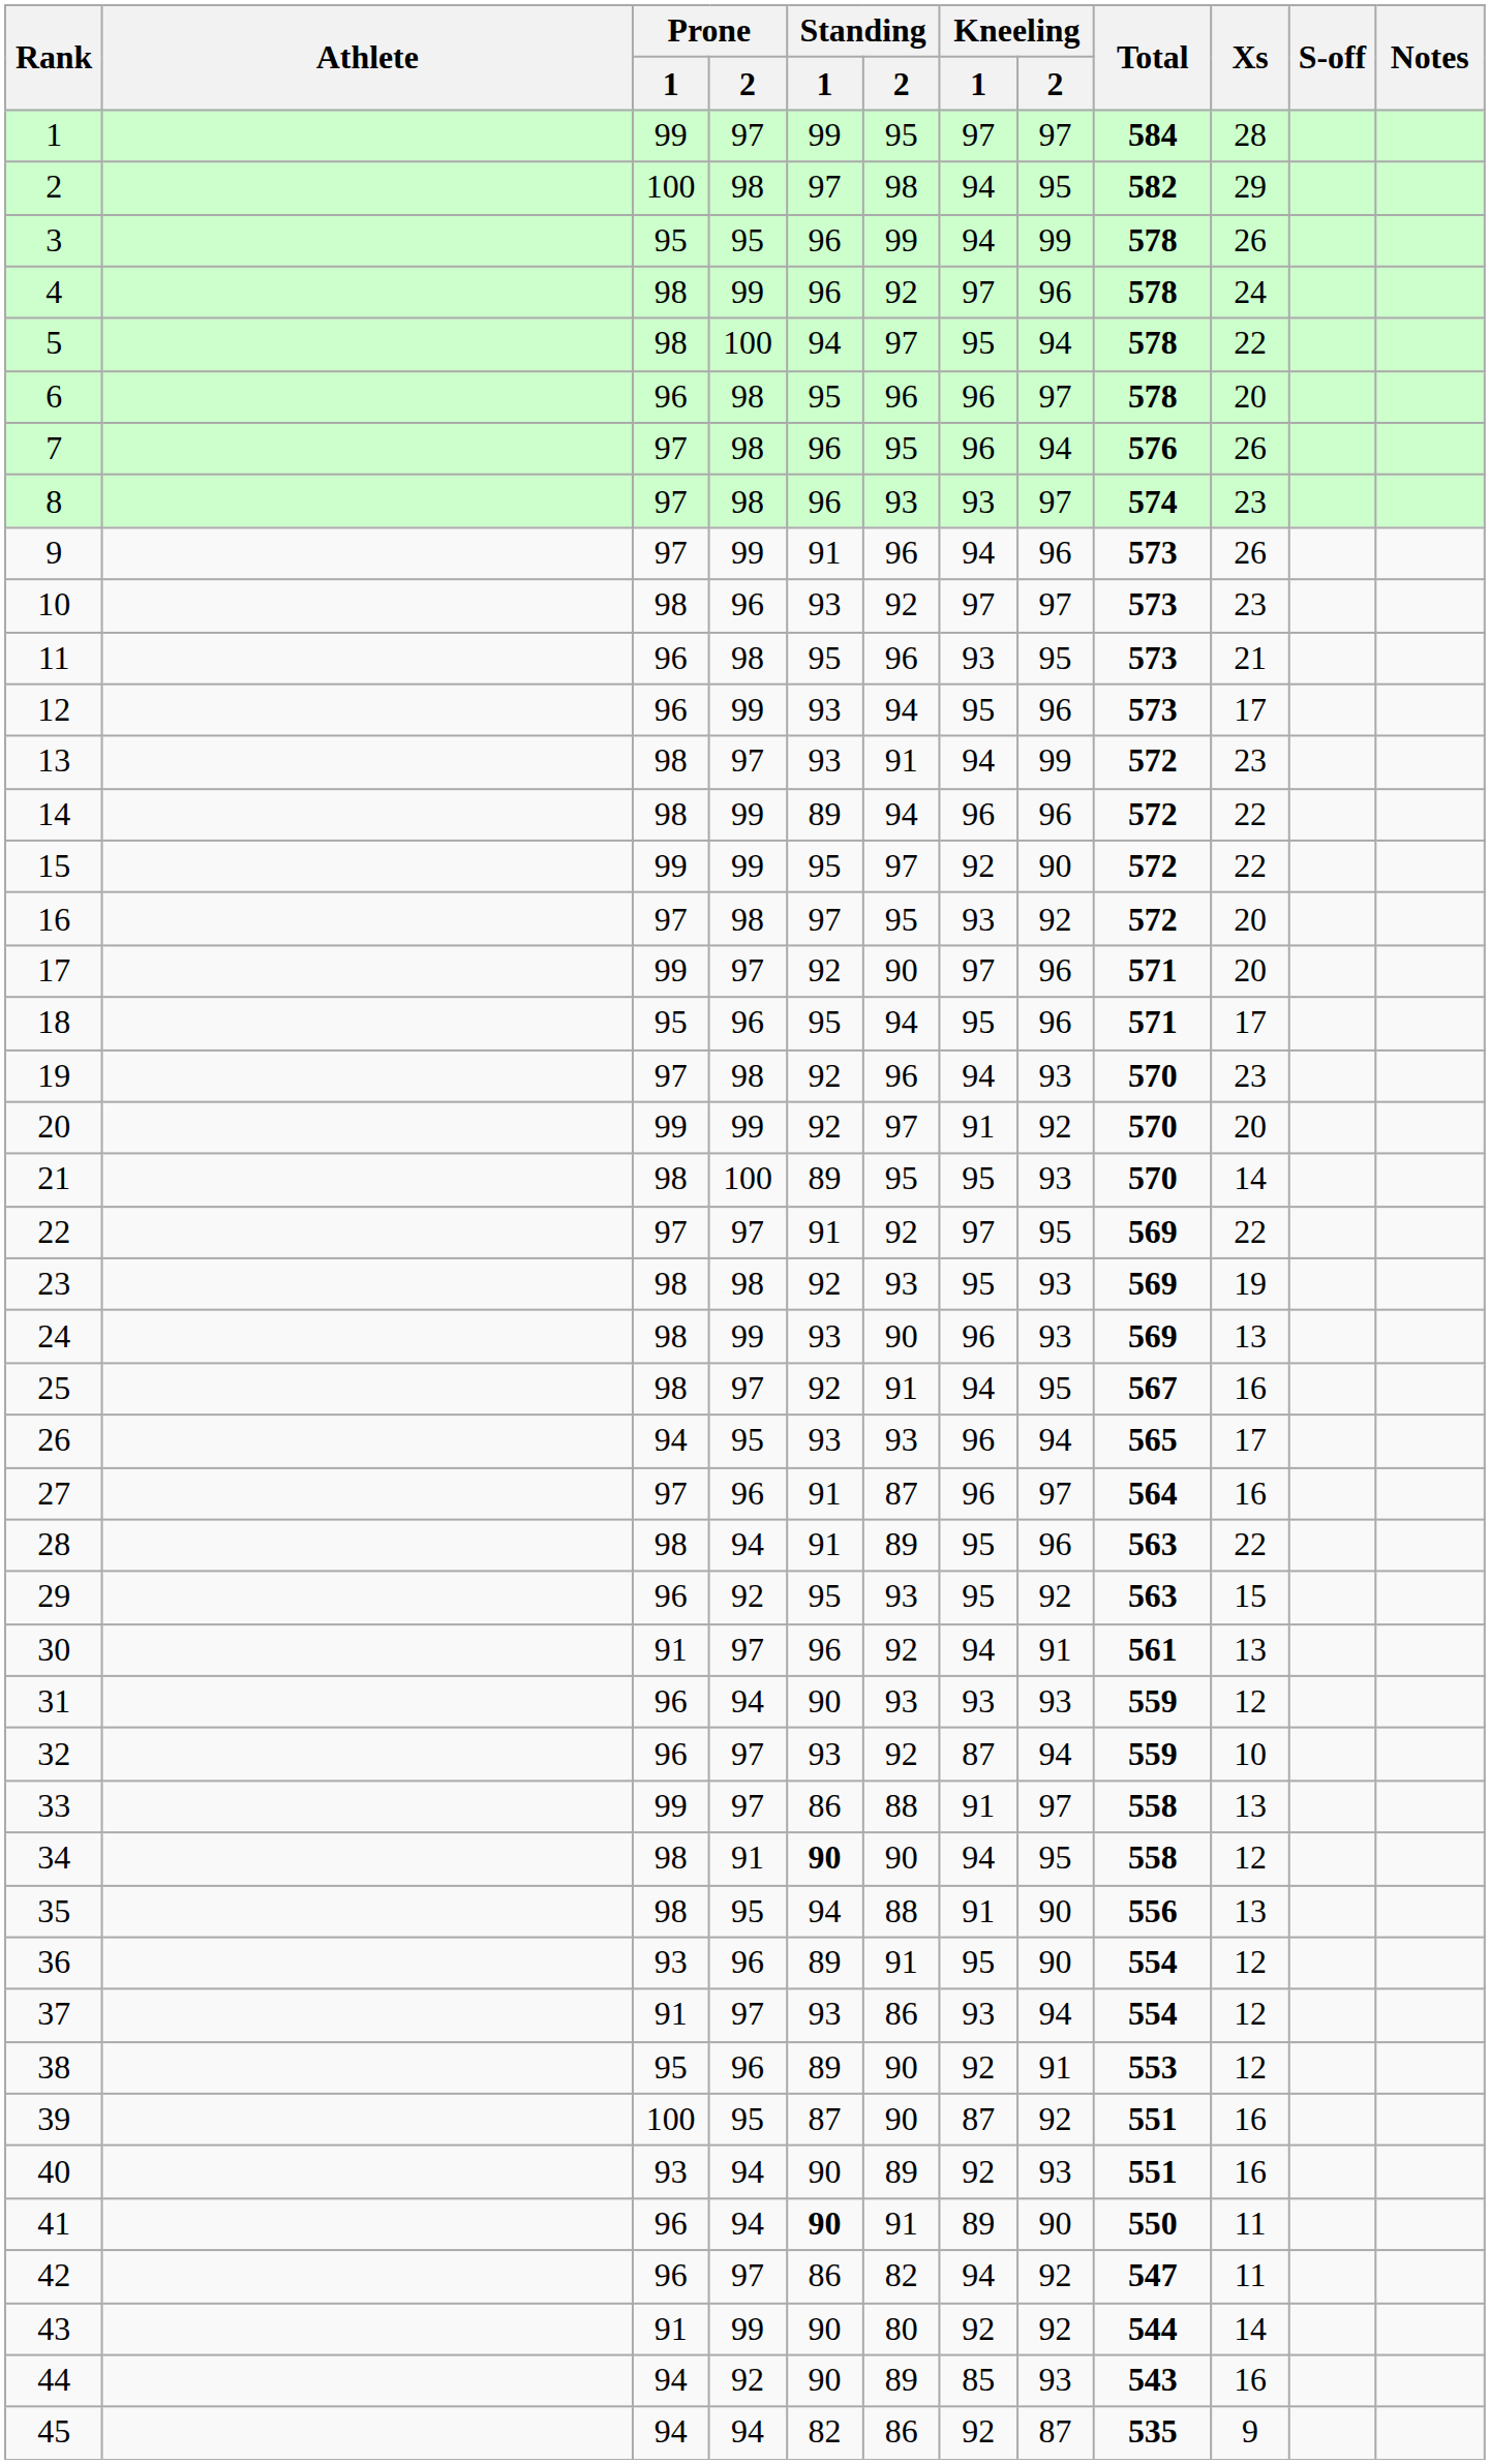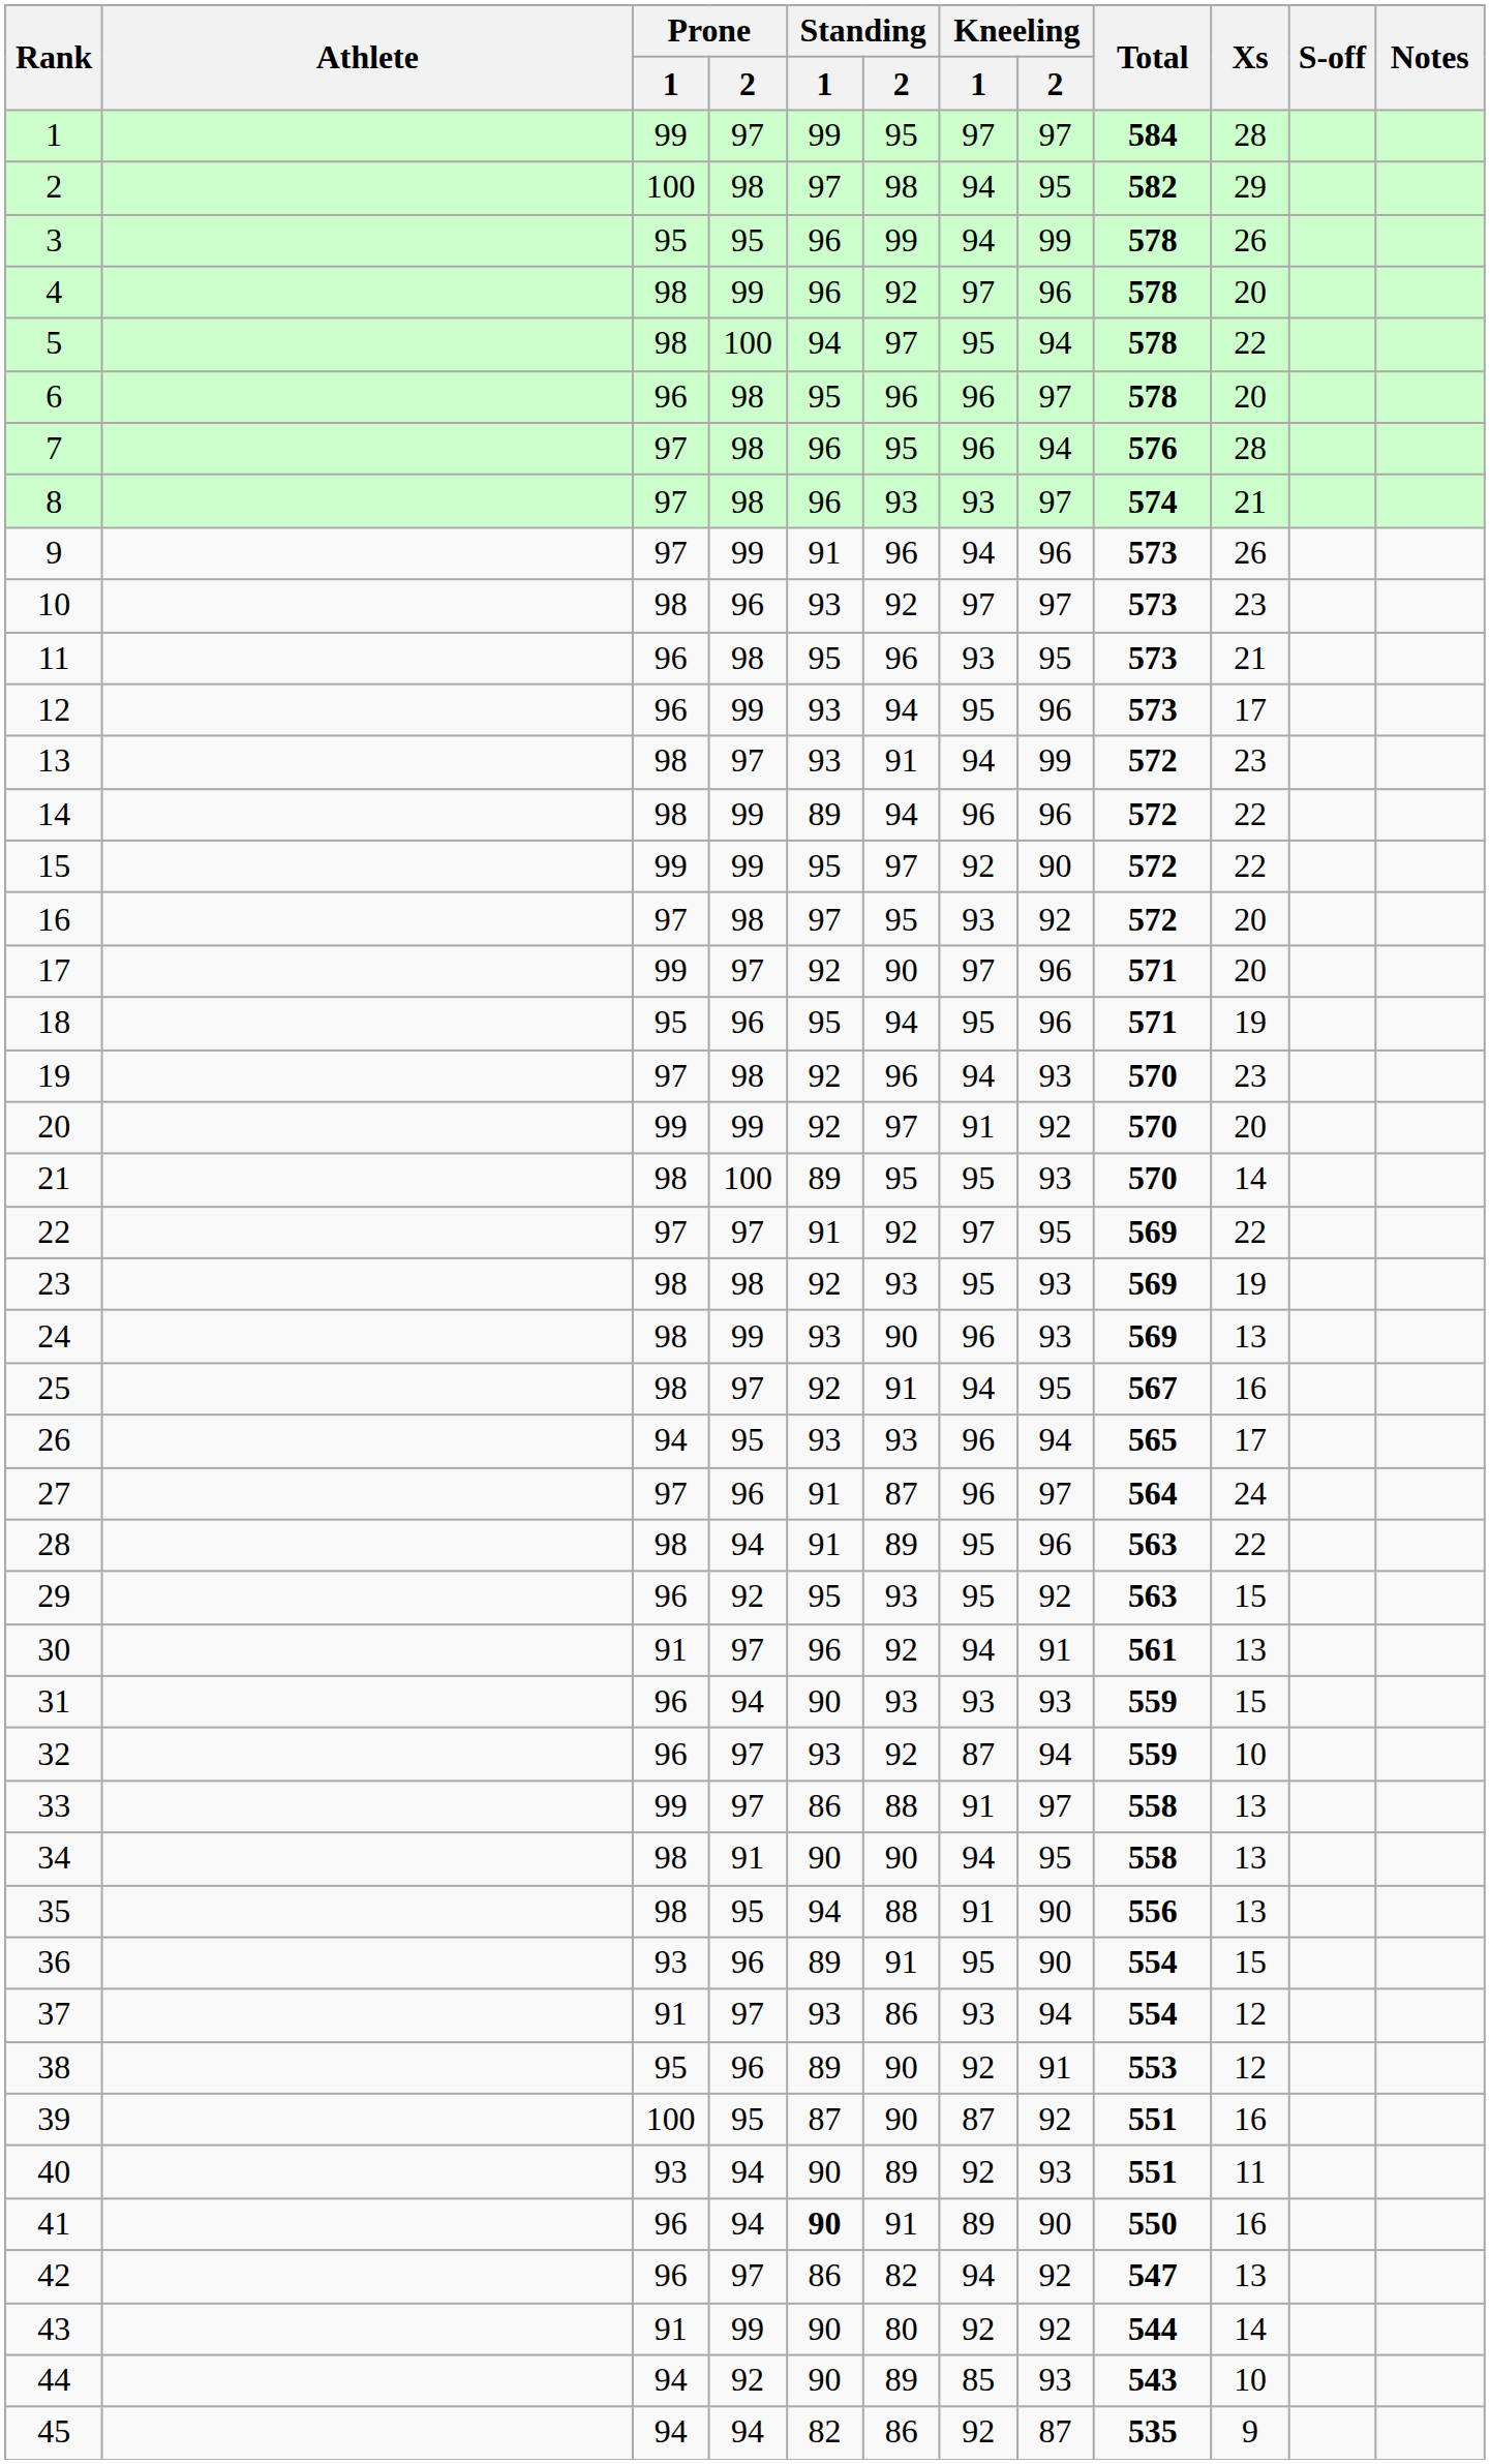 <table class="wikitable" style="text-align:center">
 <tr>
 <th rowspan=2 width=40>Rank</th>
 <th rowspan=2 width=250>Athlete</th>
 <th colspan=2>Prone</th>
 <th colspan=2>Standing</th>
 <th colspan=2>Kneeling</th>
 <th rowspan=2 width=50>Total</th>
 <th rowspan=2 width=30>Xs</th>
 <th rowspan=2 width=35>S-off</th>
 <th rowspan=2 width=45>Notes</th>
 </tr>
 <tr>
 <th width=30>1</th>
 <th width=30>2</th>
 <th width=30>1</th>
 <th width=30>2</th>
 <th width=30>1</th>
 <th width=30>2</th>
 </tr>
 <tr bgcolor=ccffcc>
 <td>1</td>
 <td align=left></td>
 <td>99</td>
 <td>97</td>
 <td>99</td>
 <td>95</td>
 <td>97</td>
 <td>97</td>
 <td><strong>584</strong></td>
 <td>28</td>
 <td></td>
 <td></td>
 </tr>
 <tr bgcolor=ccffcc>
 <td>2</td>
 <td align=left></td>
 <td>100</td>
 <td>98</td>
 <td>97</td>
 <td>98</td>
 <td>94</td>
 <td>95</td>
 <td><strong>582</strong></td>
 <td>29</td>
 <td></td>
 <td></td>
 </tr>
 <tr bgcolor=ccffcc>
 <td>3</td>
 <td align=left></td>
 <td>95</td>
 <td>95</td>
 <td>96</td>
 <td>99</td>
 <td>94</td>
 <td>99</td>
 <td><strong>578</strong></td>
 <td>26</td>
 <td></td>
 <td></td>
 </tr>
 <tr bgcolor=ccffcc>
 <td>4</td>
 <td align=left></td>
 <td>98</td>
 <td>99</td>
 <td>96</td>
 <td>92</td>
 <td>97</td>
 <td>96</td>
 <td><strong>578</strong></td>
-<td>24</td>
+<td>20</td>
 <td></td>
 <td></td>
 </tr>
 <tr bgcolor=ccffcc>
 <td>5</td>
 <td align=left></td>
 <td>98</td>
 <td>100</td>
 <td>94</td>
 <td>97</td>
 <td>95</td>
 <td>94</td>
 <td><strong>578</strong></td>
 <td>22</td>
 <td></td>
 <td></td>
 </tr>
 <tr bgcolor=ccffcc>
 <td>6</td>
 <td align=left></td>
 <td>96</td>
 <td>98</td>
 <td>95</td>
 <td>96</td>
 <td>96</td>
 <td>97</td>
 <td><strong>578</strong></td>
 <td>20</td>
 <td></td>
 <td></td>
 </tr>
 <tr bgcolor=ccffcc>
 <td>7</td>
 <td align=left></td>
 <td>97</td>
 <td>98</td>
 <td>96</td>
 <td>95</td>
 <td>96</td>
 <td>94</td>
 <td><strong>576</strong></td>
-<td>26</td>
+<td>28</td>
 <td></td>
 <td></td>
 </tr>
 <tr bgcolor=ccffcc>
 <td>8</td>
 <td align=left></td>
 <td>97</td>
 <td>98</td>
 <td>96</td>
 <td>93</td>
 <td>93</td>
 <td>97</td>
 <td><strong>574</strong></td>
-<td>23</td>
+<td>21</td>
 <td></td>
 <td></td>
 </tr>
 <tr>
 <td>9</td>
 <td align=left></td>
 <td>97</td>
 <td>99</td>
 <td>91</td>
 <td>96</td>
 <td>94</td>
 <td>96</td>
 <td><strong>573</strong></td>
 <td>26</td>
 <td></td>
 <td></td>
 </tr>
 <tr>
 <td>10</td>
 <td align=left></td>
 <td>98</td>
 <td>96</td>
 <td>93</td>
 <td>92</td>
 <td>97</td>
 <td>97</td>
 <td><strong>573</strong></td>
 <td>23</td>
 <td></td>
 <td></td>
 </tr>
 <tr>
 <td>11</td>
 <td align=left></td>
 <td>96</td>
 <td>98</td>
 <td>95</td>
 <td>96</td>
 <td>93</td>
 <td>95</td>
 <td><strong>573</strong></td>
 <td>21</td>
 <td></td>
 <td></td>
 </tr>
 <tr>
 <td>12</td>
 <td align=left></td>
 <td>96</td>
 <td>99</td>
 <td>93</td>
 <td>94</td>
 <td>95</td>
 <td>96</td>
 <td><strong>573</strong></td>
 <td>17</td>
 <td></td>
 <td></td>
 </tr>
 <tr>
 <td>13</td>
 <td align=left></td>
 <td>98</td>
 <td>97</td>
 <td>93</td>
 <td>91</td>
 <td>94</td>
 <td>99</td>
 <td><strong>572</strong></td>
 <td>23</td>
 <td></td>
 <td></td>
 </tr>
 <tr>
 <td>14</td>
 <td align=left></td>
 <td>98</td>
 <td>99</td>
 <td>89</td>
 <td>94</td>
 <td>96</td>
 <td>96</td>
 <td><strong>572</strong></td>
 <td>22</td>
 <td></td>
 <td></td>
 </tr>
 <tr>
 <td>15</td>
 <td align=left></td>
 <td>99</td>
 <td>99</td>
 <td>95</td>
 <td>97</td>
 <td>92</td>
 <td>90</td>
 <td><strong>572</strong></td>
 <td>22</td>
 <td></td>
 <td></td>
 </tr>
 <tr>
 <td>16</td>
 <td align=left></td>
 <td>97</td>
 <td>98</td>
 <td>97</td>
 <td>95</td>
 <td>93</td>
 <td>92</td>
 <td><strong>572</strong></td>
 <td>20</td>
 <td></td>
 <td></td>
 </tr>
 <tr>
 <td>17</td>
 <td align=left></td>
 <td>99</td>
 <td>97</td>
 <td>92</td>
 <td>90</td>
 <td>97</td>
 <td>96</td>
 <td><strong>571</strong></td>
 <td>20</td>
 <td></td>
 <td></td>
 </tr>
 <tr>
 <td>18</td>
 <td align=left></td>
 <td>95</td>
 <td>96</td>
 <td>95</td>
 <td>94</td>
 <td>95</td>
 <td>96</td>
 <td><strong>571</strong></td>
-<td>17</td>
+<td>19</td>
 <td></td>
 <td></td>
 </tr>
 <tr>
 <td>19</td>
 <td align=left></td>
 <td>97</td>
 <td>98</td>
 <td>92</td>
 <td>96</td>
 <td>94</td>
 <td>93</td>
 <td><strong>570</strong></td>
 <td>23</td>
 <td></td>
 <td></td>
 </tr>
 <tr>
 <td>20</td>
 <td align=left></td>
 <td>99</td>
 <td>99</td>
 <td>92</td>
 <td>97</td>
 <td>91</td>
 <td>92</td>
 <td><strong>570</strong></td>
 <td>20</td>
 <td></td>
 <td></td>
 </tr>
 <tr>
 <td>21</td>
 <td align=left></td>
 <td>98</td>
 <td>100</td>
 <td>89</td>
 <td>95</td>
 <td>95</td>
 <td>93</td>
 <td><strong>570</strong></td>
 <td>14</td>
 <td></td>
 <td></td>
 </tr>
 <tr>
 <td>22</td>
 <td align=left></td>
 <td>97</td>
 <td>97</td>
 <td>91</td>
 <td>92</td>
 <td>97</td>
 <td>95</td>
 <td><strong>569</strong></td>
 <td>22</td>
 <td></td>
 <td></td>
 </tr>
 <tr>
 <td>23</td>
 <td align=left></td>
 <td>98</td>
 <td>98</td>
 <td>92</td>
 <td>93</td>
 <td>95</td>
 <td>93</td>
 <td><strong>569</strong></td>
 <td>19</td>
 <td></td>
 <td></td>
 </tr>
 <tr>
 <td>24</td>
 <td align=left></td>
 <td>98</td>
 <td>99</td>
 <td>93</td>
 <td>90</td>
 <td>96</td>
 <td>93</td>
 <td><strong>569</strong></td>
 <td>13</td>
 <td></td>
 <td></td>
 </tr>
 <tr>
 <td>25</td>
 <td align=left></td>
 <td>98</td>
 <td>97</td>
 <td>92</td>
 <td>91</td>
 <td>94</td>
 <td>95</td>
 <td><strong>567</strong></td>
 <td>16</td>
 <td></td>
 <td></td>
 </tr>
 <tr>
 <td>26</td>
 <td align=left></td>
 <td>94</td>
 <td>95</td>
 <td>93</td>
 <td>93</td>
 <td>96</td>
 <td>94</td>
 <td><strong>565</strong></td>
 <td>17</td>
 <td></td>
 <td></td>
 </tr>
 <tr>
 <td>27</td>
 <td align=left></td>
 <td>97</td>
 <td>96</td>
 <td>91</td>
 <td>87</td>
 <td>96</td>
 <td>97</td>
 <td><strong>564</strong></td>
-<td>16</td>
+<td>24</td>
 <td></td>
 <td></td>
 </tr>
 <tr>
 <td>28</td>
 <td align=left></td>
 <td>98</td>
 <td>94</td>
 <td>91</td>
 <td>89</td>
 <td>95</td>
 <td>96</td>
 <td><strong>563</strong></td>
 <td>22</td>
 <td></td>
 <td></td>
 </tr>
 <tr>
 <td>29</td>
 <td align=left></td>
 <td>96</td>
 <td>92</td>
 <td>95</td>
 <td>93</td>
 <td>95</td>
 <td>92</td>
 <td><strong>563</strong></td>
 <td>15</td>
 <td></td>
 <td></td>
 </tr>
 <tr>
 <td>30</td>
 <td align=left></td>
 <td>91</td>
 <td>97</td>
 <td>96</td>
 <td>92</td>
 <td>94</td>
 <td>91</td>
 <td><strong>561</strong></td>
 <td>13</td>
 <td></td>
 <td></td>
 </tr>
 <tr>
 <td>31</td>
 <td align=left></td>
 <td>96</td>
 <td>94</td>
 <td>90</td>
 <td>93</td>
 <td>93</td>
 <td>93</td>
 <td><strong>559</strong></td>
-<td>12</td>
+<td>15</td>
 <td></td>
 <td></td>
 </tr>
 <tr>
 <td>32</td>
 <td align=left></td>
 <td>96</td>
 <td>97</td>
 <td>93</td>
 <td>92</td>
 <td>87</td>
 <td>94</td>
 <td><strong>559</strong></td>
 <td>10</td>
 <td></td>
 <td></td>
 </tr>
 <tr>
 <td>33</td>
 <td align=left></td>
 <td>99</td>
 <td>97</td>
 <td>86</td>
 <td>88</td>
 <td>91</td>
 <td>97</td>
 <td><strong>558</strong></td>
 <td>13</td>
 <td></td>
 <td></td>
 </tr>
 <tr>
 <td>34</td>
 <td align=left></td>
 <td>98</td>
 <td>91</td>
-<td><strong>90</strong></td>
+<td>90</td>
 <td>90</td>
 <td>94</td>
 <td>95</td>
 <td><strong>558</strong></td>
-<td>12</td>
+<td>13</td>
 <td></td>
 <td></td>
 </tr>
 <tr>
 <td>35</td>
 <td align=left></td>
 <td>98</td>
 <td>95</td>
 <td>94</td>
 <td>88</td>
 <td>91</td>
 <td>90</td>
 <td><strong>556</strong></td>
 <td>13</td>
 <td></td>
 <td></td>
 </tr>
 <tr>
 <td>36</td>
 <td align=left></td>
 <td>93</td>
 <td>96</td>
 <td>89</td>
 <td>91</td>
 <td>95</td>
 <td>90</td>
 <td><strong>554</strong></td>
-<td>12</td>
+<td>15</td>
 <td></td>
 <td></td>
 </tr>
 <tr>
 <td>37</td>
 <td align=left></td>
 <td>91</td>
 <td>97</td>
 <td>93</td>
 <td>86</td>
 <td>93</td>
 <td>94</td>
 <td><strong>554</strong></td>
 <td>12</td>
 <td></td>
 <td></td>
 </tr>
 <tr>
 <td>38</td>
 <td align=left></td>
 <td>95</td>
 <td>96</td>
 <td>89</td>
 <td>90</td>
 <td>92</td>
 <td>91</td>
 <td><strong>553</strong></td>
 <td>12</td>
 <td></td>
 <td></td>
 </tr>
 <tr>
 <td>39</td>
 <td align=left></td>
 <td>100</td>
 <td>95</td>
 <td>87</td>
 <td>90</td>
 <td>87</td>
 <td>92</td>
 <td><strong>551</strong></td>
 <td>16</td>
 <td></td>
 <td></td>
 </tr>
 <tr>
 <td>40</td>
 <td align=left></td>
 <td>93</td>
 <td>94</td>
 <td>90</td>
 <td>89</td>
 <td>92</td>
 <td>93</td>
 <td><strong>551</strong></td>
-<td>16</td>
+<td>11</td>
 <td></td>
 <td></td>
 </tr>
 <tr>
 <td>41</td>
 <td align=left></td>
 <td>96</td>
 <td>94</td>
 <td><strong>90</strong></td>
 <td>91</td>
 <td>89</td>
 <td>90</td>
 <td><strong>550</strong></td>
-<td>11</td>
+<td>16</td>
 <td></td>
 <td></td>
 </tr>
 <tr>
 <td>42</td>
 <td align=left></td>
 <td>96</td>
 <td>97</td>
 <td>86</td>
 <td>82</td>
 <td>94</td>
 <td>92</td>
 <td><strong>547</strong></td>
-<td>11</td>
+<td>13</td>
 <td></td>
 <td></td>
 </tr>
 <tr>
 <td>43</td>
 <td align=left></td>
 <td>91</td>
 <td>99</td>
 <td>90</td>
 <td>80</td>
 <td>92</td>
 <td>92</td>
 <td><strong>544</strong></td>
 <td>14</td>
 <td></td>
 <td></td>
 </tr>
 <tr>
 <td>44</td>
 <td align=left></td>
 <td>94</td>
 <td>92</td>
 <td>90</td>
 <td>89</td>
 <td>85</td>
 <td>93</td>
 <td><strong>543</strong></td>
-<td>16</td>
+<td>10</td>
 <td></td>
 <td></td>
 </tr>
 <tr>
 <td>45</td>
 <td align=left></td>
 <td>94</td>
 <td>94</td>
 <td>82</td>
 <td>86</td>
 <td>92</td>
 <td>87</td>
 <td><strong>535</strong></td>
 <td>9</td>
 <td></td>
 <td></td>
 </tr>
 </table>
